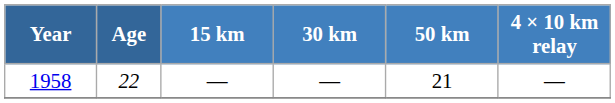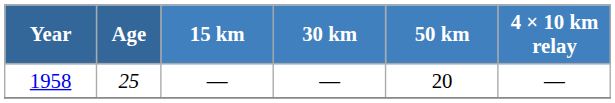 <table class="wikitable" style="font-size:95%; text-align:center; border:grey solid 1px; border-collapse:collapse; background:#ffffff;">
 <tr>
 <th style="background-color:#369; color:white; width:60px;"> Year </th>
 <th style="background-color:#369; color:white; width:40px;"> Age </th>
 <th style="background-color:#4180be; color:white; width:75px;"> 15 km </th>
 <th style="background-color:#4180be; color:white; width:75px;"> 30 km </th>
 <th style="background-color:#4180be; color:white; width:75px;"> 50 km </th>
 <th style="background-color:#4180be; color:white; width:75px;"> 4 × 10 km <br> relay </th>
 </tr>
 <tr>
 <td><a href='#'>1958</a></td>
-<td><em>22</em></td>
+<td><em>25</em></td>
 <td>—</td>
 <td>—</td>
-<td>21</td>
+<td>20</td>
 <td>—</td>
 </tr>
 <tr>
 </tr>
 </table>
